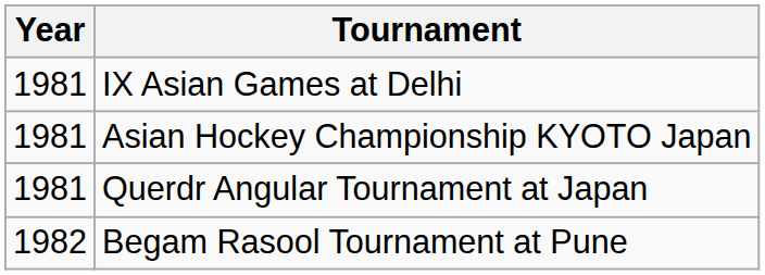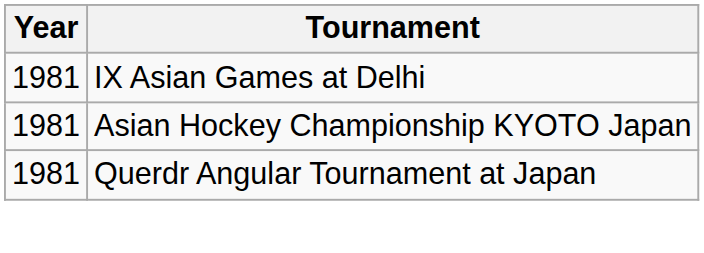 <table class="wikitable">
 <tr>
 <th>Year</th>
 <th>Tournament</th>
 </tr>
 <tr>
 <td>1981</td>
 <td>IX Asian Games at Delhi</td>
 </tr>
 <tr>
 <td>1981</td>
 <td>Asian Hockey Championship KYOTO Japan</td>
 </tr>
 <tr>
 <td>1981</td>
 <td>Querdr Angular Tournament at Japan</td>
 </tr>
-<tr>
-<td>1982</td>
-<td>Begam Rasool Tournament at Pune</td>
-</tr>
 </table>
